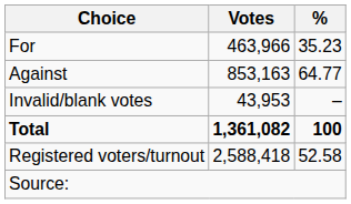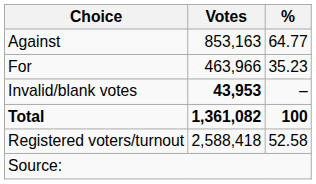 <table class=wikitable style=text-align:right>
 <tr>
 <th>Choice</th>
 <th>Votes</th>
 <th>%</th>
 </tr>
 <tr>
+<td align=left>Against</td>
+<td>853,163</td>
+<td>64.77</td>
+</tr>
+<tr>
 <td align=left>For</td>
 <td>463,966</td>
 <td>35.23</td>
 </tr>
 <tr>
-<td align=left>Against</td>
-<td>853,163</td>
-<td>64.77</td>
-</tr>
-<tr>
 <td align=left>Invalid/blank votes</td>
-<td>43,953</td>
+<td><strong>43,953</strong></td>
 <td>–</td>
 </tr>
 <tr>
 <td align=left><strong>Total</strong></td>
 <td><strong>1,361,082</strong></td>
 <td><strong>100</strong></td>
 </tr>
 <tr>
 <td align=left>Registered voters/turnout</td>
 <td>2,588,418</td>
 <td>52.58</td>
 </tr>
 <tr>
 <td align=left colspan=3>Source: </td>
 </tr>
 </table>
